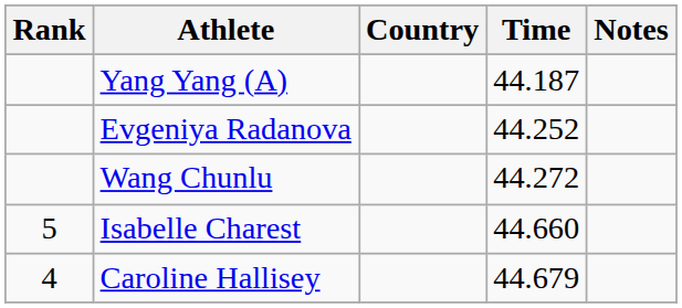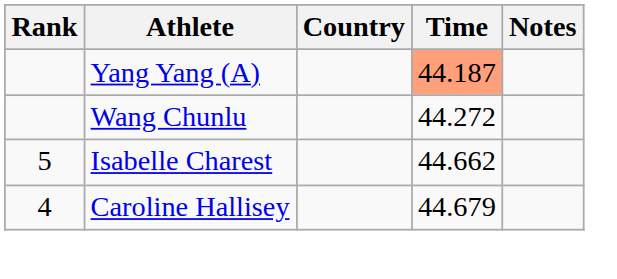 <table class="wikitable sortable" style="text-align:center">
 <tr>
 <th>Rank</th>
 <th>Athlete</th>
 <th>Country</th>
 <th>Time</th>
 <th>Notes</th>
 </tr>
 <tr>
 <td></td>
 <td align=left><a href='#'>Yang Yang (A)</a></td>
 <td align=left></td>
-<td>44.187</td>
-<td></td>
-</tr>
-<tr>
-<td></td>
-<td align=left><a href='#'>Evgeniya Radanova</a></td>
-<td align=left></td>
-<td>44.252</td>
+<td style="background: lightsalmon;">44.187</td>
 <td></td>
 </tr>
 <tr>
 <td></td>
 <td align=left><a href='#'>Wang Chunlu</a></td>
 <td align=left></td>
 <td>44.272</td>
 <td></td>
 </tr>
 <tr>
 <td>5</td>
 <td align=left><a href='#'>Isabelle Charest</a></td>
 <td align=left></td>
-<td>44.660</td>
+<td>44.662</td>
 <td></td>
 </tr>
 <tr>
 <td>4</td>
 <td align=left><a href='#'>Caroline Hallisey</a></td>
 <td align=left></td>
 <td>44.679</td>
 <td></td>
 </tr>
 </table>
